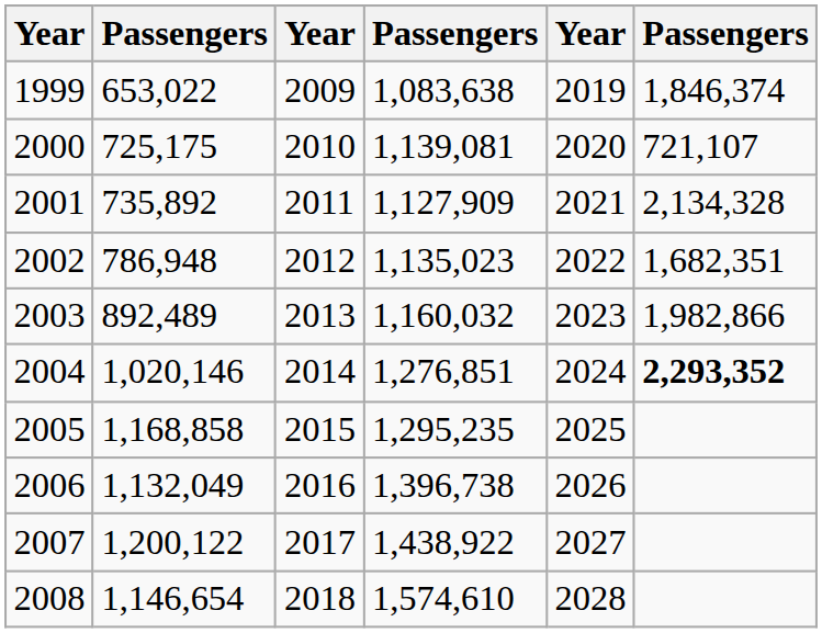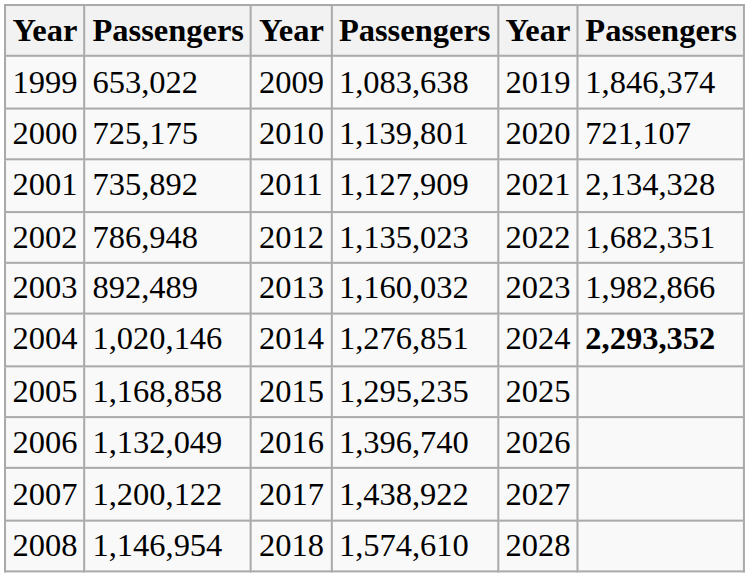 <table class="wikitable">
 <tr>
 <th>Year</th>
 <th>Passengers</th>
 <th>Year</th>
 <th>Passengers</th>
 <th>Year</th>
 <th>Passengers</th>
 </tr>
 <tr>
 <td>1999</td>
 <td>653,022</td>
 <td>2009</td>
 <td>1,083,638</td>
 <td>2019</td>
 <td>1,846,374</td>
 </tr>
 <tr>
 <td>2000</td>
 <td>725,175</td>
 <td>2010</td>
-<td>1,139,081</td>
+<td>1,139,801</td>
 <td>2020</td>
 <td>721,107</td>
 </tr>
 <tr>
 <td>2001</td>
 <td>735,892</td>
 <td>2011</td>
 <td>1,127,909</td>
 <td>2021</td>
 <td>2,134,328</td>
 </tr>
 <tr>
 <td>2002</td>
 <td>786,948</td>
 <td>2012</td>
 <td>1,135,023</td>
 <td>2022</td>
 <td>1,682,351</td>
 </tr>
 <tr>
 <td>2003</td>
 <td>892,489</td>
 <td>2013</td>
 <td>1,160,032</td>
 <td>2023</td>
 <td>1,982,866</td>
 </tr>
 <tr>
 <td>2004</td>
 <td>1,020,146</td>
 <td>2014</td>
 <td>1,276,851</td>
 <td>2024</td>
 <td><strong>2,293,352</strong></td>
 </tr>
 <tr>
 <td>2005</td>
 <td>1,168,858</td>
 <td>2015</td>
 <td>1,295,235</td>
 <td>2025</td>
 <td></td>
 </tr>
 <tr>
 <td>2006</td>
 <td>1,132,049</td>
 <td>2016</td>
-<td>1,396,738</td>
+<td>1,396,740</td>
 <td>2026</td>
 <td></td>
 </tr>
 <tr>
 <td>2007</td>
 <td>1,200,122</td>
 <td>2017</td>
 <td>1,438,922</td>
 <td>2027</td>
 <td></td>
 </tr>
 <tr>
 <td>2008</td>
-<td>1,146,654</td>
+<td>1,146,954</td>
 <td>2018</td>
 <td>1,574,610</td>
 <td>2028</td>
 <td></td>
 </tr>
 </table>
